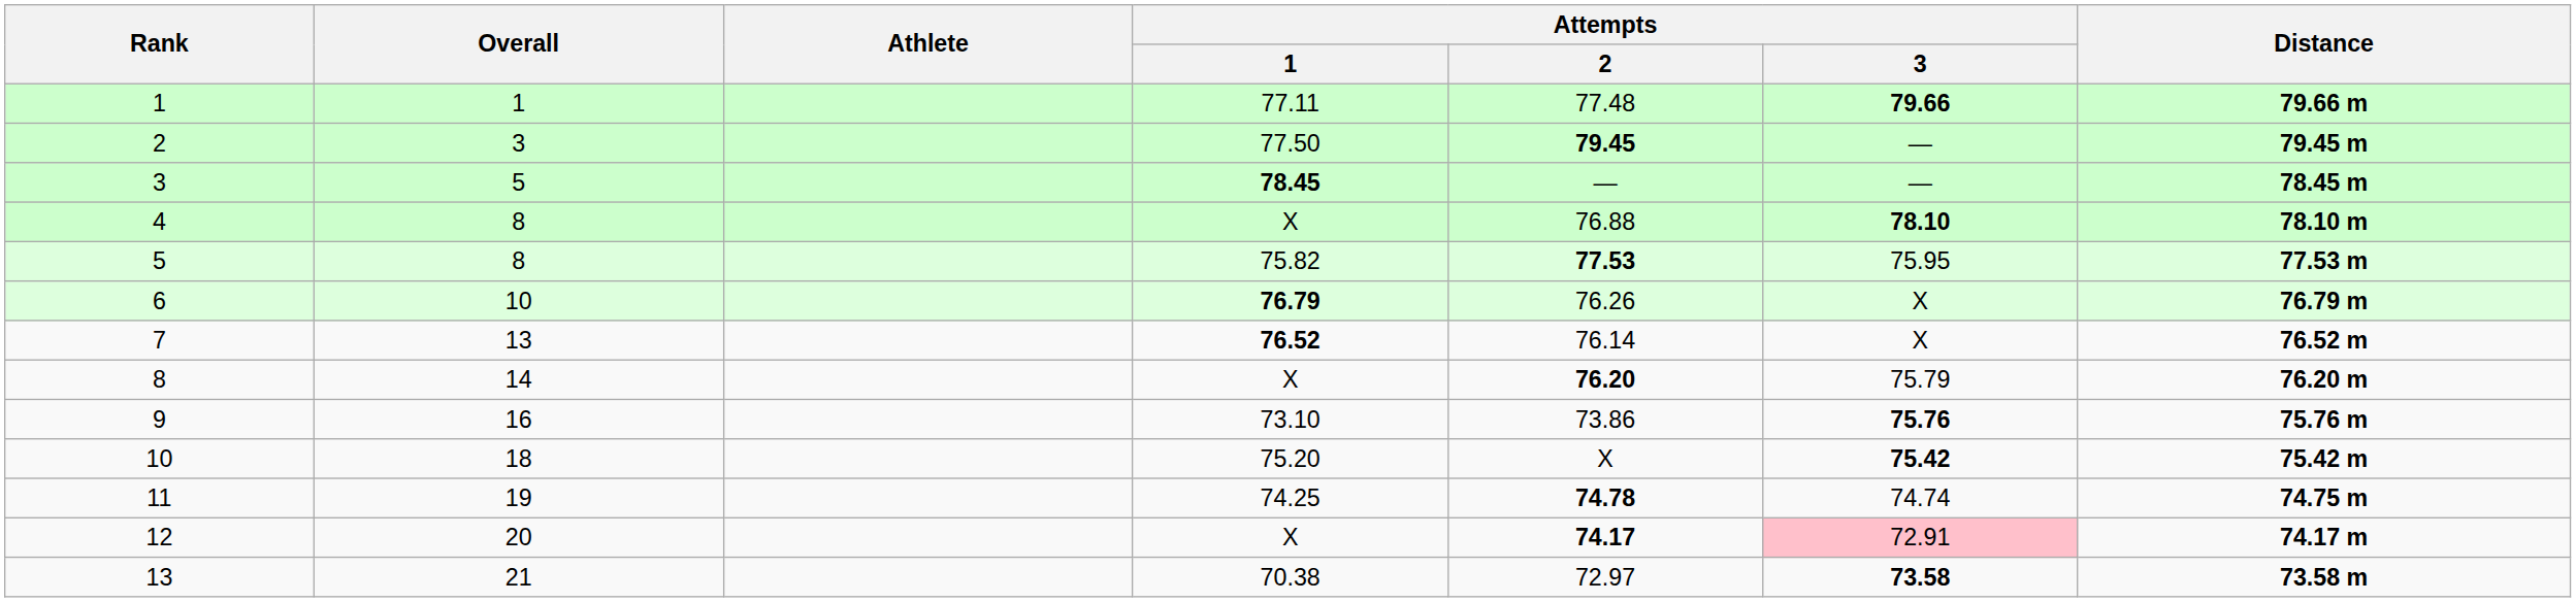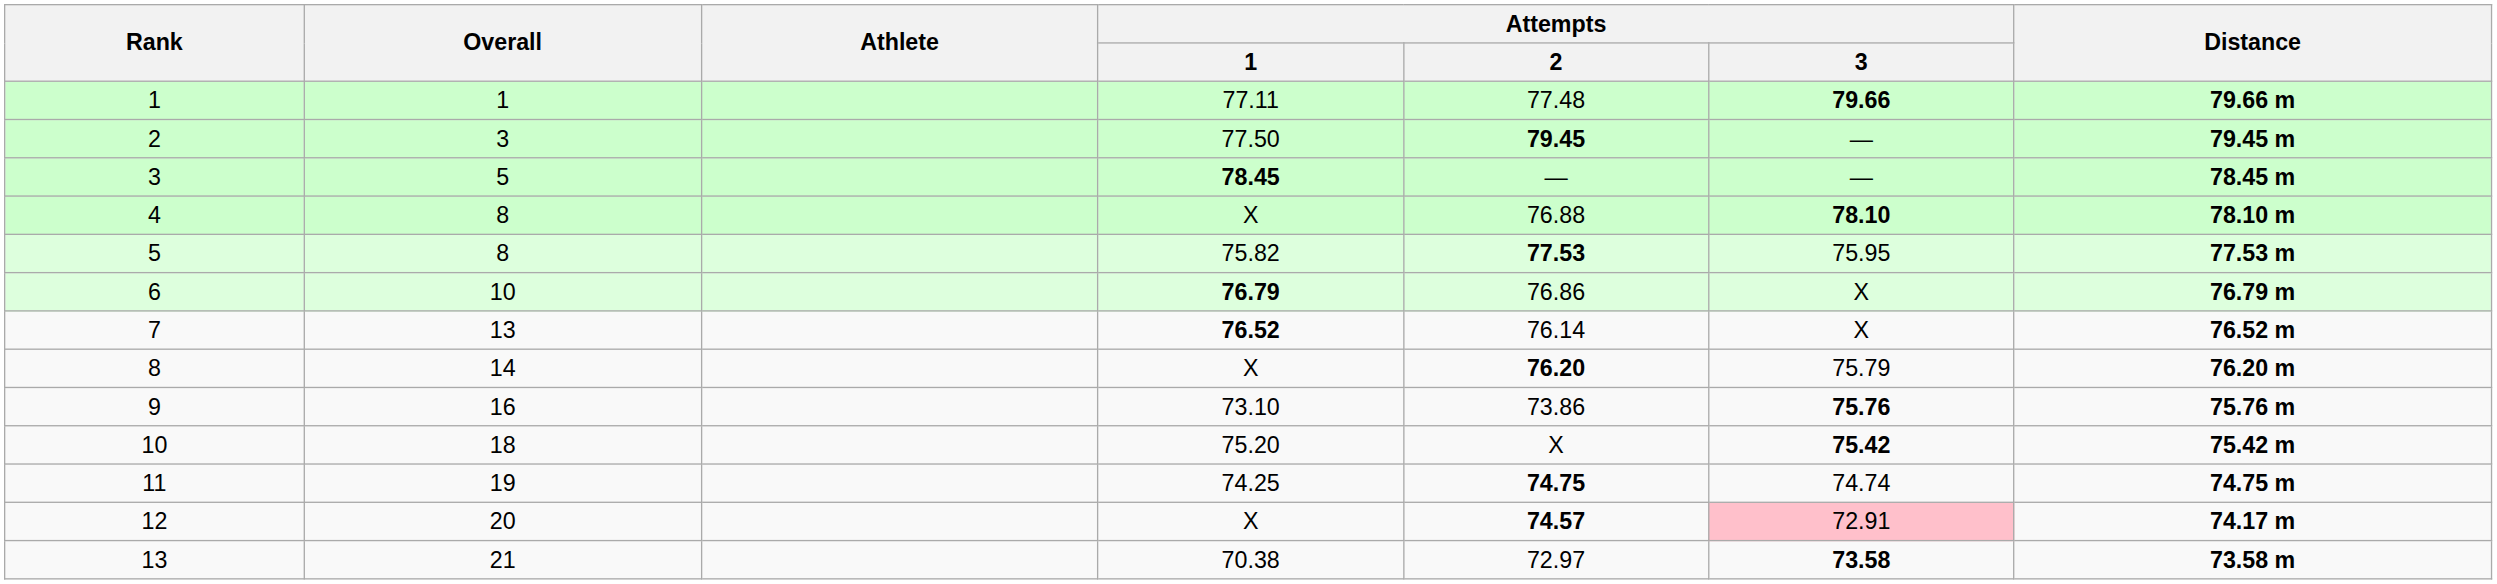 <table class="wikitable" style=" text-align:center; font-size:110%;" width="95%">
 <tr>
 <th rowspan="2">Rank</th>
 <th rowspan="2">Overall</th>
 <th rowspan="2">Athlete</th>
 <th colspan="3">Attempts</th>
 <th rowspan="2">Distance</th>
 </tr>
 <tr>
 <th>1</th>
 <th>2</th>
 <th>3</th>
 </tr>
 <tr style="background:#ccffcc;">
 <td>1</td>
 <td>1</td>
 <td align=left></td>
 <td>77.11</td>
 <td>77.48</td>
 <td><strong>79.66</strong></td>
 <td><strong>79.66 m</strong></td>
 </tr>
 <tr style="background:#ccffcc;">
 <td>2</td>
 <td>3</td>
 <td align=left></td>
 <td>77.50</td>
 <td><strong>79.45</strong></td>
 <td>—</td>
 <td><strong>79.45 m</strong></td>
 </tr>
 <tr style="background:#ccffcc;">
 <td>3</td>
 <td>5</td>
 <td align=left></td>
 <td><strong>78.45</strong></td>
 <td>—</td>
 <td>—</td>
 <td><strong>78.45 m</strong></td>
 </tr>
 <tr style="background:#ccffcc;">
 <td>4</td>
 <td>8</td>
 <td align=left></td>
 <td>X</td>
 <td>76.88</td>
 <td><strong>78.10</strong></td>
 <td><strong>78.10 m</strong></td>
 </tr>
 <tr style="background:#ddffdd;">
 <td>5</td>
 <td>8</td>
 <td align=left></td>
 <td>75.82</td>
 <td><strong>77.53</strong></td>
 <td>75.95</td>
 <td><strong>77.53 m</strong></td>
 </tr>
 <tr style="background:#ddffdd;">
 <td>6</td>
 <td>10</td>
 <td align=left></td>
 <td><strong>76.79</strong></td>
-<td>76.26</td>
+<td>76.86</td>
 <td>X</td>
 <td><strong>76.79 m</strong></td>
 </tr>
 <tr>
 <td>7</td>
 <td>13</td>
 <td align=left></td>
 <td><strong>76.52</strong></td>
 <td>76.14</td>
 <td>X</td>
 <td><strong>76.52 m</strong></td>
 </tr>
 <tr>
 <td>8</td>
 <td>14</td>
 <td align=left></td>
 <td>X</td>
 <td><strong>76.20</strong></td>
 <td>75.79</td>
 <td><strong>76.20 m</strong></td>
 </tr>
 <tr>
 <td>9</td>
 <td>16</td>
 <td align=left></td>
 <td>73.10</td>
 <td>73.86</td>
 <td><strong>75.76</strong></td>
 <td><strong>75.76 m</strong></td>
 </tr>
 <tr>
 <td>10</td>
 <td>18</td>
 <td align=left></td>
 <td>75.20</td>
 <td>X</td>
 <td><strong>75.42</strong></td>
 <td><strong>75.42 m</strong></td>
 </tr>
 <tr>
 <td>11</td>
 <td>19</td>
 <td align=left></td>
 <td>74.25</td>
-<td><strong>74.78</strong></td>
+<td><strong>74.75</strong></td>
 <td>74.74</td>
 <td><strong>74.75 m</strong></td>
 </tr>
 <tr>
 <td>12</td>
 <td>20</td>
 <td align=left></td>
 <td>X</td>
-<td><strong>74.17</strong></td>
+<td><strong>74.57</strong></td>
 <td style="background: pink;">72.91</td>
 <td><strong>74.17 m</strong></td>
 </tr>
 <tr>
 <td>13</td>
 <td>21</td>
 <td align=left></td>
 <td>70.38</td>
 <td>72.97</td>
 <td><strong>73.58</strong></td>
 <td><strong>73.58 m</strong></td>
 </tr>
 </table>
